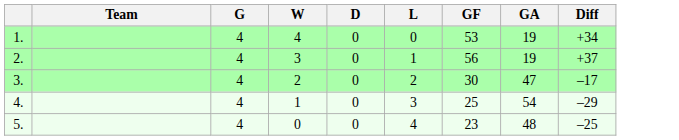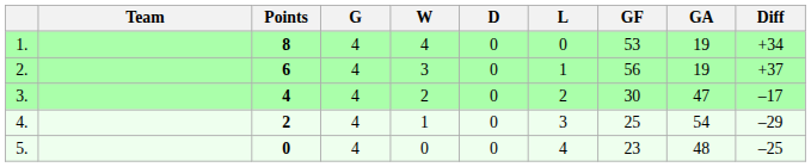 <table class=wikitable style="text-align:center">
 <tr bgcolor="#DCDCDC">
 <th width="25"></th>
 <th width="200">Team</th>
+<th width="60">Points</th>
 <th width="60">G</th>
 <th width="60">W</th>
 <th width="60">D</th>
 <th width="60">L</th>
 <th width="60">GF</th>
 <th width="60">GA</th>
 <th width="60">Diff</th>
 </tr>
 <tr bgcolor=#AAFFAA>
 <td>1.</td>
 <td align=left></td>
+<td><strong>8</strong></td>
 <td>4</td>
 <td>4</td>
 <td>0</td>
 <td>0</td>
 <td>53</td>
 <td>19</td>
 <td>+34</td>
 </tr>
 <tr bgcolor=#AAFFAA>
 <td>2.</td>
 <td align=left></td>
+<td><strong>6</strong></td>
 <td>4</td>
 <td>3</td>
 <td>0</td>
 <td>1</td>
 <td>56</td>
 <td>19</td>
 <td>+37</td>
 </tr>
 <tr bgcolor=#AAFFAA>
 <td>3.</td>
 <td align=left></td>
+<td><strong>4</strong></td>
 <td>4</td>
 <td>2</td>
 <td>0</td>
 <td>2</td>
 <td>30</td>
 <td>47</td>
 <td>–17</td>
 </tr>
 <tr bgcolor=#EEFFEE>
 <td>4.</td>
 <td align=left></td>
+<td><strong>2</strong></td>
 <td>4</td>
 <td>1</td>
 <td>0</td>
 <td>3</td>
 <td>25</td>
 <td>54</td>
 <td>–29</td>
 </tr>
 <tr bgcolor=#EEFFEE>
 <td>5.</td>
 <td align=left></td>
+<td><strong>0</strong></td>
 <td>4</td>
 <td>0</td>
 <td>0</td>
 <td>4</td>
 <td>23</td>
 <td>48</td>
 <td>–25</td>
 </tr>
 </table>
